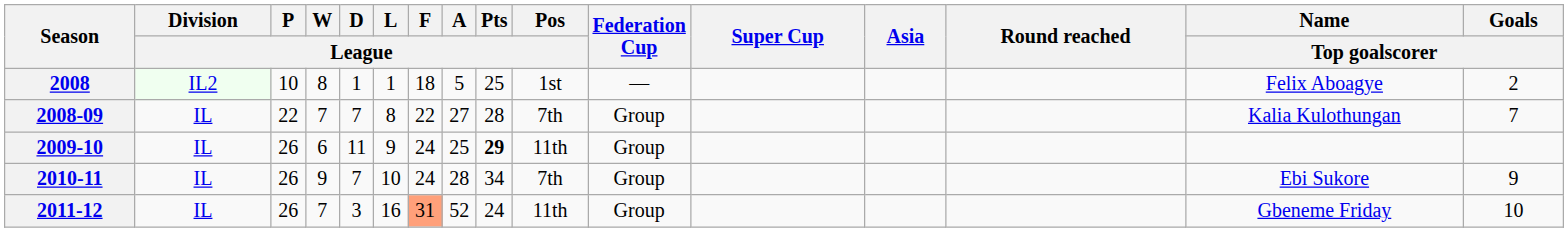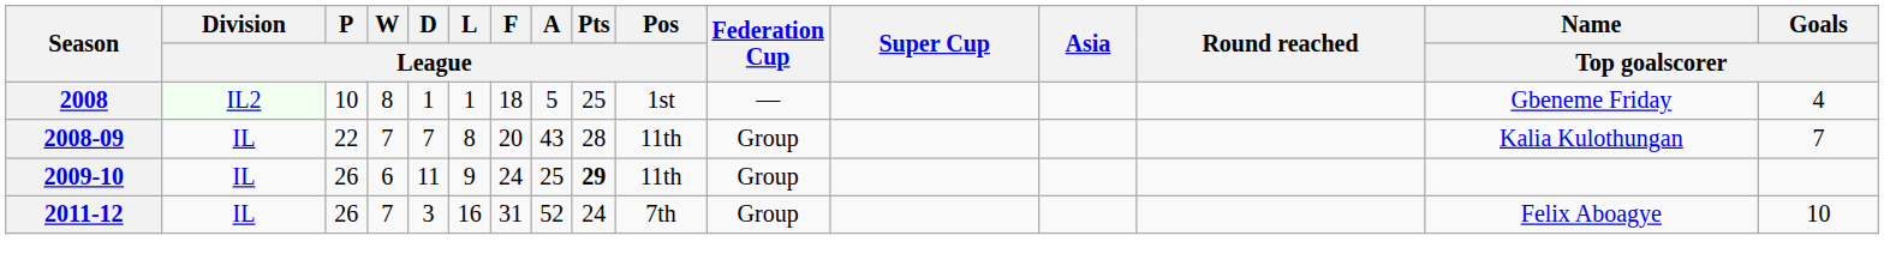 <table class="wikitable sortable" style="text-align: center">
 <tr>
 <th scope="col" rowspan="2" scope="col">Season</th>
 <th scope="col">Division</th>
 <th width="20" scope="col">P</th>
 <th width="20" scope="col">W</th>
 <th width="20" scope="col">D</th>
 <th width="20" scope="col">L</th>
 <th width="20" scope="col">F</th>
 <th width="20" scope="col">A</th>
 <th width="20" scope="col">Pts</th>
 <th scope="col">Pos</th>
 <th rowspan="2" width=6% scope="col" class="unsortable"><a href='#'>Federation Cup</a></th>
 <th rowspan="2" scope="col"><a href='#'>Super Cup</a></th>
 <th rowspan="2" scope="col"><a href='#'>Asia</a></th>
 <th rowspan="2" scope="col">Round reached</th>
 <th scope="col">Name</th>
 <th scope="col">Goals</th>
 </tr>
 <tr class="unsortable">
 <th colspan="9" scope="col">League</th>
 <th colspan="2" scope="col">Top goalscorer</th>
 </tr>
 <tr>
 <th scope="row"><a href='#'>2008</a></th>
 <td bgcolor=#F0FFF0><a href='#'>IL2</a></td>
 <td>10</td>
 <td>8</td>
 <td>1</td>
 <td>1</td>
 <td>18</td>
 <td>5</td>
 <td>25</td>
 <td>1st</td>
 <td>—</td>
 <td></td>
 <td></td>
 <td></td>
-<td> <a href='#'>Felix Aboagye</a></td>
-<td>2</td>
+<td> <a href='#'>Gbeneme Friday</a></td>
+<td>4</td>
 </tr>
 <tr>
 <th scope="row"><a href='#'>2008-09</a></th>
 <td><a href='#'>IL</a></td>
 <td>22</td>
 <td>7</td>
 <td>7</td>
 <td>8</td>
-<td>22</td>
-<td>27</td>
+<td>20</td>
+<td>43</td>
 <td>28</td>
-<td>7th</td>
+<td>11th</td>
 <td>Group</td>
 <td></td>
 <td></td>
 <td></td>
 <td> <a href='#'>Kalia Kulothungan</a></td>
 <td>7</td>
 </tr>
 <tr>
 <th scope="row"><a href='#'>2009-10</a></th>
 <td><a href='#'>IL</a></td>
 <td>26</td>
 <td>6</td>
 <td>11</td>
 <td>9</td>
 <td>24</td>
 <td>25</td>
 <td><strong>29</strong></td>
 <td>11th</td>
 <td>Group</td>
 <td></td>
 <td></td>
 <td></td>
 <td></td>
 <td></td>
 </tr>
 <tr>
-<th scope="row"><a href='#'>2010-11</a></th>
-<td><a href='#'>IL</a></td>
-<td>26</td>
-<td>9</td>
-<td>7</td>
-<td>10</td>
-<td>24</td>
-<td>28</td>
-<td>34</td>
-<td>7th</td>
-<td>Group</td>
-<td></td>
-<td></td>
-<td></td>
-<td> <a href='#'>Ebi Sukore</a></td>
-<td>9</td>
-</tr>
-<tr>
 <th scope="row"><a href='#'>2011-12</a></th>
 <td><a href='#'>IL</a></td>
 <td>26</td>
 <td>7</td>
 <td>3</td>
 <td>16</td>
-<td style="background: lightsalmon;">31</td>
+<td>31</td>
 <td>52</td>
 <td>24</td>
-<td>11th</td>
+<td>7th</td>
 <td>Group</td>
 <td></td>
 <td></td>
 <td></td>
-<td> <a href='#'>Gbeneme Friday</a></td>
+<td> <a href='#'>Felix Aboagye</a></td>
 <td>10</td>
 </tr>
 </table>
